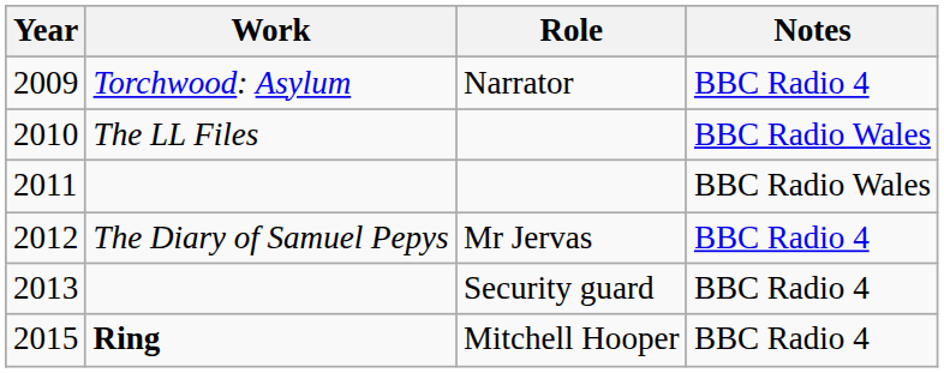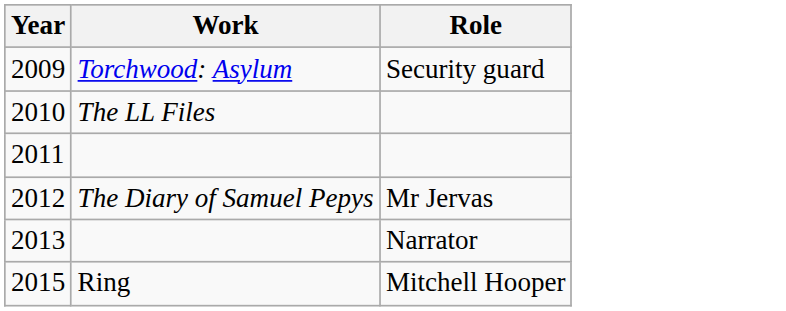 <table class="wikitable">
 <tr>
 <th>Year</th>
 <th>Work</th>
 <th>Role</th>
-<th>Notes</th>
 </tr>
 <tr>
 <td>2009</td>
 <td><em><a href='#'>Torchwood</a>: <a href='#'>Asylum</a></em></td>
-<td>Narrator</td>
-<td><a href='#'>BBC Radio 4</a></td>
+<td>Security guard</td>
 </tr>
 <tr>
 <td>2010</td>
 <td><em>The LL Files</em></td>
 <td></td>
-<td><a href='#'>BBC Radio Wales</a></td>
 </tr>
 <tr>
 <td>2011</td>
 <td></td>
 <td></td>
-<td>BBC Radio Wales</td>
 </tr>
 <tr>
 <td>2012</td>
 <td><em>The Diary of Samuel Pepys</em></td>
 <td>Mr Jervas</td>
-<td><a href='#'>BBC Radio 4</a></td>
 </tr>
 <tr>
 <td>2013</td>
 <td></td>
-<td>Security guard</td>
-<td>BBC Radio 4</td>
+<td>Narrator</td>
 </tr>
 <tr>
 <td>2015</td>
-<td><strong>Ring</strong></td>
+<td>Ring</td>
 <td>Mitchell Hooper</td>
-<td>BBC Radio 4</td>
 </tr>
 </table>
